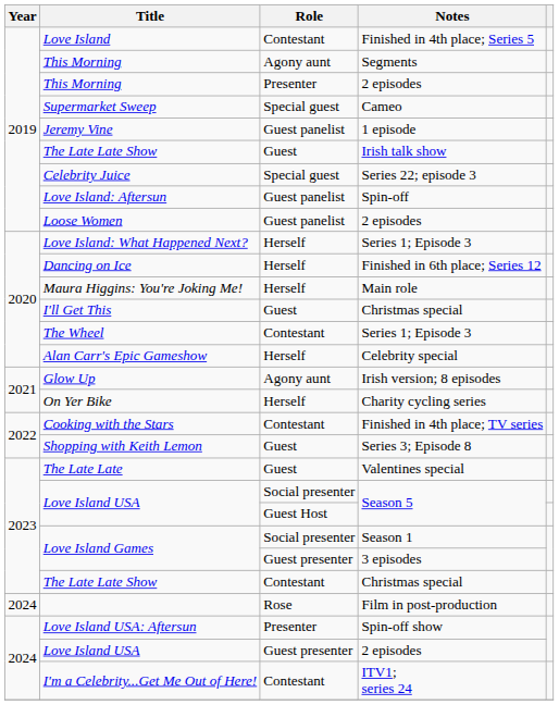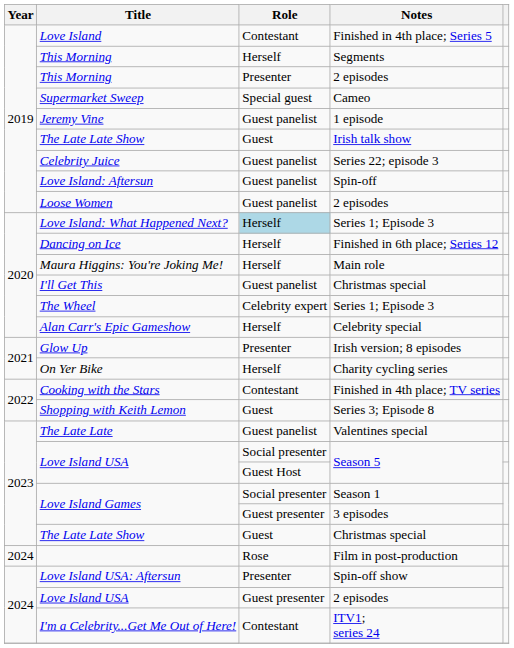 <table class="wikitable plainrowheaders sortable">
 <tr>
 <th scope="col">Year</th>
 <th scope="col">Title</th>
 <th scope="col">Role</th>
 <th scope="col" class="unsortable">Notes</th>
 <th scope="col" class=unsortable></th>
 </tr>
 <tr>
 <td rowspan="9">2019</td>
 <td><em><a href='#'>Love Island</a></em></td>
 <td>Contestant</td>
 <td>Finished in 4th place;  <a href='#'>Series 5</a></td>
 <td align="center"></td>
 </tr>
 <tr>
 <td><em><a href='#'>This Morning</a></em></td>
-<td>Agony aunt</td>
+<td>Herself</td>
 <td>Segments</td>
 <td align="center"></td>
 </tr>
 <tr>
 <td><em><a href='#'>This Morning</a></em></td>
 <td>Presenter</td>
 <td>2 episodes</td>
 <td align="center"></td>
 </tr>
 <tr>
 <td><em><a href='#'>Supermarket Sweep</a></em></td>
 <td>Special guest</td>
 <td>Cameo</td>
 <td align="center"></td>
 </tr>
 <tr>
 <td><em><a href='#'>Jeremy Vine</a></em></td>
 <td>Guest panelist</td>
 <td>1 episode</td>
 <td align="center"></td>
 </tr>
 <tr>
 <td><em><a href='#'>The Late Late Show</a></em></td>
 <td>Guest</td>
 <td><a href='#'>Irish talk show</a></td>
 <td align="center"></td>
 </tr>
 <tr>
 <td><em><a href='#'>Celebrity Juice</a> </em></td>
-<td>Special guest</td>
+<td>Guest panelist</td>
 <td>Series 22; episode 3</td>
 <td align="center"></td>
 </tr>
 <tr>
 <td><em><a href='#'>Love Island: Aftersun</a></em></td>
 <td>Guest panelist</td>
 <td>Spin-off</td>
 <td align="center"></td>
 </tr>
 <tr>
 <td><em><a href='#'>Loose Women</a></em></td>
 <td>Guest panelist</td>
 <td>2 episodes</td>
 <td align="center"></td>
 </tr>
 <tr>
 <td rowspan="6">2020</td>
 <td><a href='#'><em>Love Island: What Happened Next?</em></a></td>
-<td>Herself</td>
+<td style="background: lightblue;">Herself</td>
 <td>Series 1; Episode 3</td>
 <td align="center"></td>
 </tr>
 <tr>
 <td><em><a href='#'>Dancing on Ice</a></em></td>
 <td>Herself</td>
 <td>Finished in 6th place;  <a href='#'>Series 12</a></td>
 <td align="center"></td>
 </tr>
 <tr>
 <td><em>Maura Higgins: You're Joking Me!</em></td>
 <td>Herself</td>
 <td>Main role</td>
 <td align="center"></td>
 </tr>
 <tr>
 <td><em><a href='#'>I'll Get This</a></em></td>
-<td>Guest</td>
+<td>Guest panelist</td>
 <td>Christmas special</td>
 <td align="center"></td>
 </tr>
 <tr>
 <td><em><a href='#'>The Wheel</a></em></td>
-<td>Contestant</td>
+<td>Celebrity expert</td>
 <td>Series 1; Episode 3</td>
 <td align="center"></td>
 </tr>
 <tr>
 <td><em><a href='#'>Alan Carr's Epic Gameshow</a></em></td>
 <td>Herself</td>
 <td>Celebrity special</td>
 <td align="center"></td>
 </tr>
 <tr>
 <td rowspan="2">2021</td>
 <td><em><a href='#'>Glow Up</a></em></td>
-<td>Agony aunt</td>
+<td>Presenter</td>
 <td>Irish version; 8 episodes</td>
 <td align="center"></td>
 </tr>
 <tr>
 <td><em>On Yer Bike</em></td>
 <td>Herself</td>
 <td>Charity cycling series</td>
 <td align="center"></td>
 </tr>
 <tr>
 <td rowspan="2">2022</td>
 <td><em><a href='#'>Cooking with the Stars</a></em></td>
 <td>Contestant</td>
 <td>Finished in 4th place;  <a href='#'>TV series</a></td>
 <td align="center"></td>
 </tr>
 <tr>
 <td><a href='#'><em>Shopping with Keith Lemon</em></a></td>
 <td>Guest</td>
 <td>Series 3; Episode  8</td>
 <td align="center"></td>
 </tr>
 <tr>
 <td rowspan="6">2023</td>
 <td><em><a href='#'>The Late Late</a></em></td>
-<td>Guest</td>
+<td>Guest panelist</td>
 <td>Valentines special</td>
 <td align="center"></td>
 </tr>
 <tr>
 <td rowspan="2"><em><a href='#'>Love Island USA</a></em></td>
 <td>Social presenter</td>
 <td rowspan="2"><a href='#'>Season 5</a></td>
 <td align="center"></td>
 </tr>
 <tr>
 <td>Guest Host</td>
 <td align="center"></td>
 </tr>
 <tr>
 <td rowspan="2"><em><a href='#'>Love Island Games</a></em></td>
 <td>Social presenter</td>
 <td>Season 1</td>
 <td align="center" rowspan="2"></td>
 </tr>
 <tr>
 <td>Guest presenter</td>
 <td>3 episodes</td>
 </tr>
 <tr>
 <td><em><a href='#'>The Late Late Show</a></em></td>
-<td>Contestant</td>
+<td>Guest</td>
 <td>Christmas special</td>
 <td align="center"></td>
 </tr>
 <tr>
 <td>2024</td>
 <td></td>
 <td>Rose</td>
 <td>Film in post-production</td>
 <td align="center"></td>
 </tr>
 <tr>
 <td rowspan="3">2024</td>
 <td><em><a href='#'>Love Island USA: Aftersun</a></em></td>
 <td>Presenter</td>
 <td>Spin-off show</td>
 <td align="center" rowspan="2"></td>
 </tr>
 <tr>
 <td><em><a href='#'>Love Island USA</a></em></td>
 <td>Guest presenter</td>
 <td>2 episodes</td>
 </tr>
 <tr>
 <td><em><a href='#'>I'm a Celebrity...Get Me Out of Here!</a></em></td>
 <td>Contestant</td>
 <td><a href='#'>ITV1</a>;<br><a href='#'>series 24</a></td>
 <td align="center"></td>
 </tr>
 <tr>
 </tr>
 </table>
